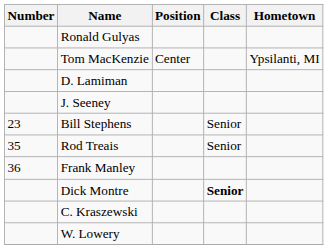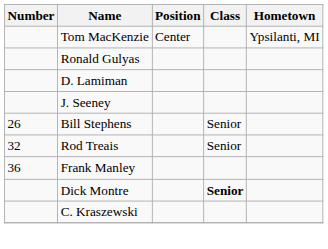 <table class="wikitable" style="font-size: 95%;">
 <tr>
 <th>Number</th>
 <th>Name</th>
 <th>Position</th>
 <th>Class</th>
 <th>Hometown</th>
 </tr>
 <tr>
 <td></td>
+<td>Tom MacKenzie</td>
+<td>Center</td>
+<td></td>
+<td>Ypsilanti, MI</td>
+</tr>
+<tr>
+<td></td>
 <td>Ronald Gulyas</td>
 <td></td>
 <td></td>
 <td></td>
-</tr>
-<tr>
-<td></td>
-<td>Tom MacKenzie</td>
-<td>Center</td>
-<td></td>
-<td>Ypsilanti, MI</td>
 </tr>
 <tr>
 <td></td>
 <td>D. Lamiman</td>
 <td></td>
 <td></td>
 <td></td>
 </tr>
 <tr>
 <td></td>
 <td>J. Seeney</td>
 <td></td>
 <td></td>
 <td></td>
 </tr>
 <tr>
-<td>23</td>
+<td>26</td>
 <td>Bill Stephens</td>
 <td></td>
 <td>Senior</td>
 <td></td>
 </tr>
 <tr>
-<td>35</td>
+<td>32</td>
 <td>Rod Treais</td>
 <td></td>
 <td>Senior</td>
 <td></td>
 </tr>
 <tr>
 <td>36</td>
 <td>Frank Manley</td>
 <td></td>
 <td></td>
 <td></td>
 </tr>
 <tr>
 <td></td>
 <td>Dick Montre</td>
 <td></td>
 <td><strong>Senior</strong></td>
 <td></td>
 </tr>
 <tr>
 <td></td>
 <td>C. Kraszewski</td>
 <td></td>
 <td></td>
 <td></td>
 </tr>
 <tr>
-<td></td>
-<td>W. Lowery</td>
-<td></td>
-<td></td>
-<td></td>
-</tr>
-<tr>
 </tr>
 </table>
